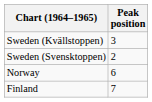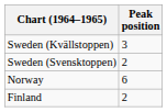 <table class="wikitable sortable">
 <tr>
 <th>Chart (1964–1965)</th>
 <th>Peak<br>position</th>
 </tr>
 <tr>
 <td>Sweden (Kvällstoppen)</td>
 <td>3</td>
 </tr>
 <tr>
 <td>Sweden (Svensktoppen)</td>
 <td>2</td>
 </tr>
 <tr>
 <td>Norway</td>
 <td>6</td>
 </tr>
 <tr>
 <td>Finland</td>
-<td>7</td>
+<td>2</td>
 </tr>
 </table>
